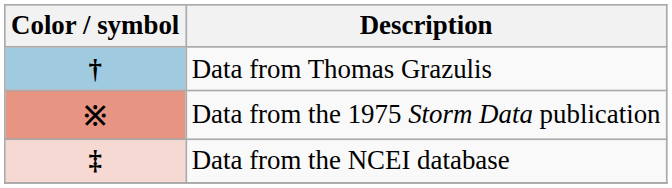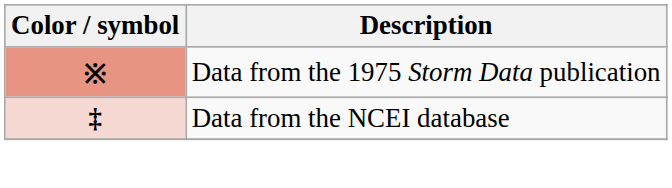 <table class="wikitable">
 <tr>
 <th scope="col">Color / symbol</th>
 <th scope="col">Description</th>
-</tr>
-<tr>
-<th scope="row" style="background-color:#9FCADF;">†</th>
-<td>Data from Thomas Grazulis</td>
 </tr>
 <tr>
 <th scope="row" style="background-color:#E89483;">※</th>
 <td>Data from the 1975 <em>Storm Data</em> publication</td>
 </tr>
 <tr>
 <th scope="row" style="background-color:#F7D9D3;">‡</th>
 <td>Data from the NCEI database</td>
 </tr>
 <tr>
 </tr>
 </table>
